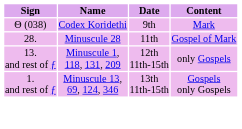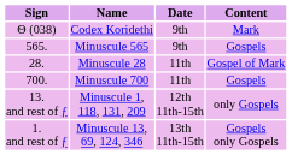 <table Wikitable>
 <tr>
 <td style="background:#DAE" align="center"><strong>Sign</strong></td>
 <td style="background:#DAE" align="center"><strong>Name</strong></td>
 <td style="background:#DAE" align="center"><strong>Date</strong></td>
 <td style="background:#DAE" align="center"><strong>Content</strong></td>
 </tr>
 <tr>
 <td style="background:#EBE" align="center">Θ (038)</td>
 <td style="background:#EBE" align="center"><a href='#'>Codex Koridethi</a></td>
 <td style="background:#EBE" align="center">9th</td>
 <td style="background:#EBE" align="center"><a href='#'>Mark</a></td>
 </tr>
 <tr>
+<td style="background:#EBE" align="center">565.</td>
+<td style="background:#EBE" align="center"><a href='#'>Minuscule 565</a></td>
+<td style="background:#EBE" align="center">9th</td>
+<td style="background:#EBE" align="center"><a href='#'>Gospels</a></td>
+</tr>
+<tr>
 <td style="background:#EBE" align="center">28.</td>
 <td style="background:#EBE" align="center"><a href='#'>Minuscule 28</a></td>
 <td style="background:#EBE" align="center">11th</td>
 <td style="background:#EBE" align="center"><a href='#'>Gospel of Mark</a></td>
+</tr>
+<tr>
+<td style="background:#EBE" align="center">700.</td>
+<td style="background:#EBE" align="center"><a href='#'>Minuscule 700</a></td>
+<td style="background:#EBE" align="center">11th</td>
+<td style="background:#EBE" align="center"><a href='#'>Gospels</a></td>
 </tr>
 <tr>
 <td style="background:#EBE" align="center">13.<br>and rest of <a href='#'>ƒ</a></td>
 <td style="background:#EBE" align="center"><a href='#'>Minuscule 1</a>,<br><a href='#'>118</a>, <a href='#'>131</a>, <a href='#'>209</a></td>
 <td style="background:#EBE" align="center">12th<br>11th-15th</td>
 <td style="background:#EBE" align="center">only <a href='#'>Gospels</a></td>
 </tr>
 <tr>
 <td style="background:#EBE" align="center">1.<br>and rest of <a href='#'>ƒ</a></td>
 <td style="background:#EBE" align="center"><a href='#'>Minuscule 13</a>,<br><a href='#'>69</a>, <a href='#'>124</a>, <a href='#'>346</a></td>
 <td style="background:#EBE" align="center">13th<br>11th-15th</td>
 <td style="background:#EBE" align="center"><a href='#'>Gospels</a><br>only Gospels</td>
 </tr>
 </table>
